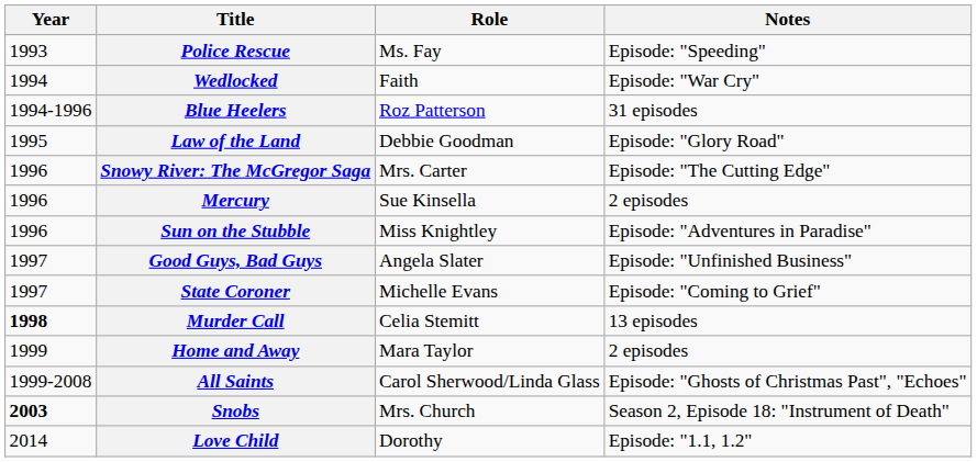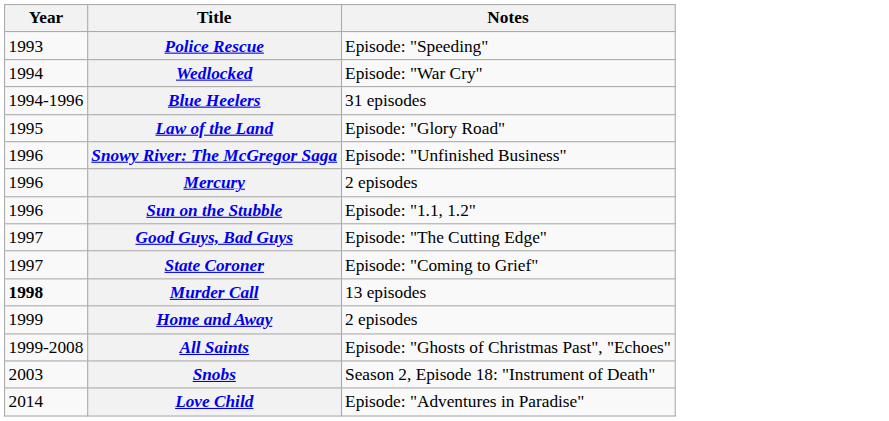 <table class="wikitable plainrowheaders sortable">
 <tr>
 <th scope="col">Year</th>
 <th scope="col">Title</th>
-<th scope="col">Role</th>
 <th scope="col" class="unsortable">Notes</th>
 </tr>
 <tr>
 <td>1993</td>
 <th scope="row"><em><a href='#'>Police Rescue</a></em></th>
-<td>Ms. Fay</td>
 <td>Episode: "Speeding"</td>
 </tr>
 <tr>
 <td>1994</td>
 <th scope="row"><em><a href='#'>Wedlocked</a></em></th>
-<td>Faith</td>
 <td>Episode: "War Cry"</td>
 </tr>
 <tr>
 <td>1994-1996</td>
 <th scope="row"><em><a href='#'>Blue Heelers</a></em></th>
-<td><a href='#'>Roz Patterson</a></td>
 <td>31 episodes</td>
 </tr>
 <tr>
 <td>1995</td>
 <th scope="row"><em><a href='#'>Law of the Land</a></em></th>
-<td>Debbie Goodman</td>
 <td>Episode: "Glory Road"</td>
 </tr>
 <tr>
 <td>1996</td>
 <th scope="row"><em><a href='#'>Snowy River: The McGregor Saga</a></em></th>
-<td>Mrs. Carter</td>
-<td>Episode: "The Cutting Edge"</td>
+<td>Episode: "Unfinished Business"</td>
 </tr>
 <tr>
 <td>1996</td>
 <th scope="row"><em><a href='#'>Mercury</a></em></th>
-<td>Sue Kinsella</td>
 <td>2 episodes</td>
 </tr>
 <tr>
 <td>1996</td>
 <th scope="row"><em><a href='#'>Sun on the Stubble</a></em></th>
-<td>Miss Knightley</td>
-<td>Episode: "Adventures in Paradise"</td>
+<td>Episode: "1.1, 1.2"</td>
 </tr>
 <tr>
 <td>1997</td>
 <th scope="row"><em><a href='#'>Good Guys, Bad Guys</a></em></th>
-<td>Angela Slater</td>
-<td>Episode: "Unfinished Business"</td>
+<td>Episode: "The Cutting Edge"</td>
 </tr>
 <tr>
 <td>1997</td>
 <th scope="row"><em><a href='#'>State Coroner</a></em></th>
-<td>Michelle Evans</td>
 <td>Episode: "Coming to Grief"</td>
 </tr>
 <tr>
 <td><strong>1998</strong></td>
 <th scope="row"><em><a href='#'>Murder Call</a></em></th>
-<td>Celia Stemitt</td>
 <td>13 episodes</td>
 </tr>
 <tr>
 <td>1999</td>
 <th scope="row"><em><a href='#'>Home and Away</a></em></th>
-<td>Mara Taylor</td>
 <td>2 episodes</td>
 </tr>
 <tr>
 <td>1999-2008</td>
 <th scope="row"><em><a href='#'>All Saints</a></em></th>
-<td>Carol Sherwood/Linda Glass</td>
 <td>Episode: "Ghosts of Christmas Past", "Echoes"</td>
 </tr>
 <tr>
-<td><strong>2003</strong></td>
+<td>2003</td>
 <th scope="row"><em><a href='#'>Snobs</a></em></th>
-<td>Mrs. Church</td>
 <td>Season 2, Episode 18: "Instrument of Death"</td>
 </tr>
 <tr>
 <td>2014</td>
 <th scope="row"><em><a href='#'>Love Child</a></em></th>
-<td>Dorothy</td>
-<td>Episode: "1.1, 1.2"</td>
+<td>Episode: "Adventures in Paradise"</td>
 </tr>
 </table>
